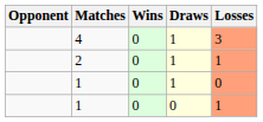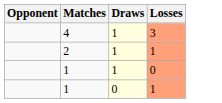 <table class="wikitable">
 <tr>
 <th>Opponent</th>
 <th>Matches</th>
-<th>Wins</th>
 <th>Draws</th>
 <th>Losses</th>
 </tr>
 <tr>
 <td></td>
 <td>4</td>
-<td style="background:#dfd;">0</td>
 <td style="background:#ffffdd;">1</td>
 <td style="background:#ffa07a;">3</td>
 </tr>
 <tr>
 <td></td>
 <td>2</td>
-<td style="background:#dfd;">0</td>
 <td style="background:#ffffdd;">1</td>
 <td style="background:#ffa07a;">1</td>
 </tr>
 <tr>
 <td></td>
 <td>1</td>
-<td style="background:#dfd;">0</td>
 <td style="background:#ffffdd;">1</td>
 <td style="background:#ffa07a;">0</td>
 </tr>
 <tr>
 <td></td>
 <td>1</td>
-<td style="background:#dfd;">0</td>
 <td style="background:#ffffdd;">0</td>
 <td style="background:#ffa07a;">1</td>
 </tr>
 </table>
